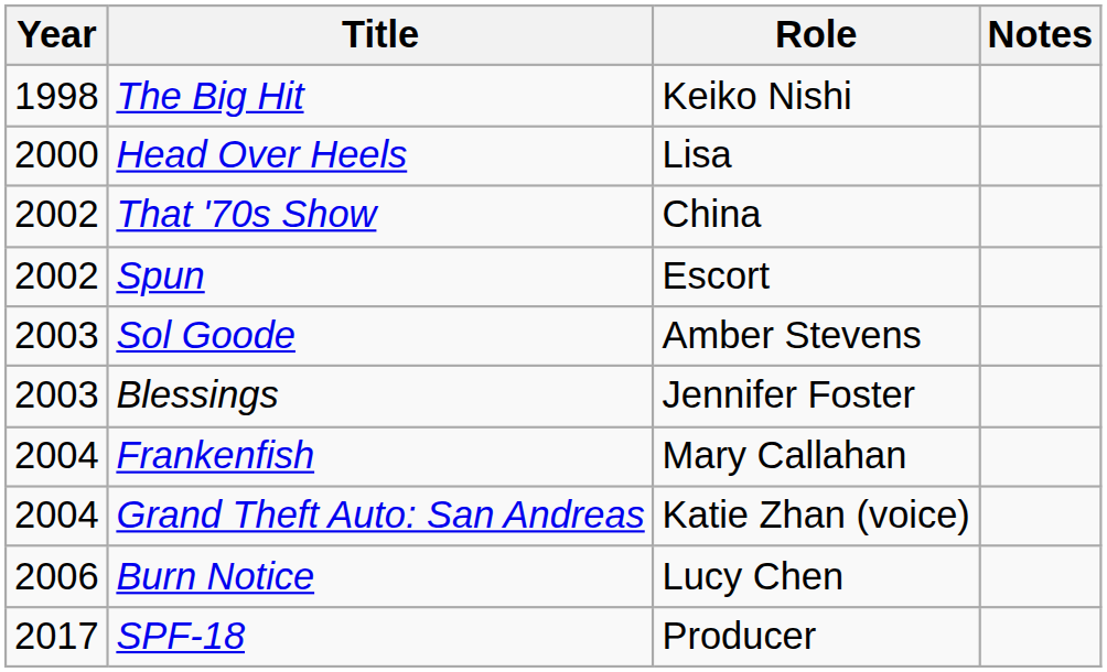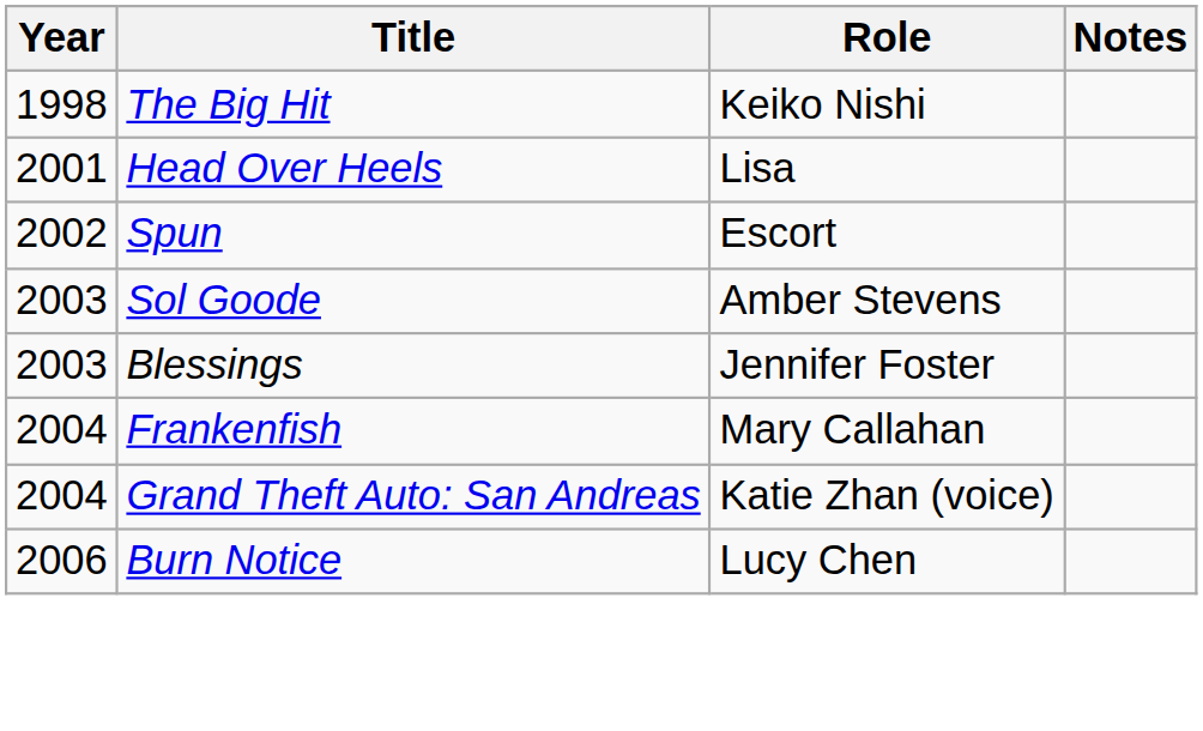 <table class="wikitable">
 <tr>
 <th>Year</th>
 <th>Title</th>
 <th>Role</th>
 <th>Notes</th>
 </tr>
 <tr>
 <td>1998</td>
 <td><em><a href='#'>The Big Hit</a></em></td>
 <td>Keiko Nishi</td>
 <td></td>
 </tr>
 <tr>
-<td>2000</td>
+<td>2001</td>
 <td><em><a href='#'>Head Over Heels</a></em></td>
 <td>Lisa</td>
-<td></td>
-</tr>
-<tr>
-<td>2002</td>
-<td><em><a href='#'>That '70s Show</a></em></td>
-<td>China</td>
 <td></td>
 </tr>
 <tr>
 <td>2002</td>
 <td><em><a href='#'>Spun</a></em></td>
 <td>Escort</td>
 <td></td>
 </tr>
 <tr>
 <td>2003</td>
 <td><em><a href='#'>Sol Goode</a></em></td>
 <td>Amber Stevens</td>
 <td></td>
 </tr>
 <tr>
 <td>2003</td>
 <td><em>Blessings</em></td>
 <td>Jennifer Foster</td>
 <td></td>
 </tr>
 <tr>
 <td>2004</td>
 <td><em><a href='#'>Frankenfish</a></em></td>
 <td>Mary Callahan</td>
 <td></td>
 </tr>
 <tr>
 <td>2004</td>
 <td><em><a href='#'>Grand Theft Auto: San Andreas</a></em></td>
 <td>Katie Zhan (voice)</td>
 <td></td>
 </tr>
 <tr>
 <td>2006</td>
 <td><em><a href='#'>Burn Notice</a></em></td>
 <td>Lucy Chen</td>
 <td></td>
 </tr>
-<tr>
-<td>2017</td>
-<td><em><a href='#'>SPF-18</a></em></td>
-<td>Producer</td>
-<td></td>
-</tr>
 </table>
